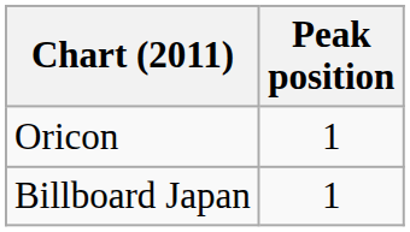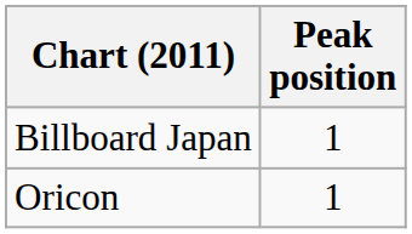 <table class="wikitable sortable">
 <tr>
 <th>Chart (2011)</th>
 <th>Peak<br>position</th>
 </tr>
 <tr>
+<td>Billboard Japan</td>
+<td style="text-align:center;">1</td>
+</tr>
+<tr>
 <td>Oricon</td>
 <td style="text-align:center;">1</td>
 </tr>
-<tr>
-<td>Billboard Japan</td>
-<td style="text-align:center;">1</td>
-</tr>
 </table>
